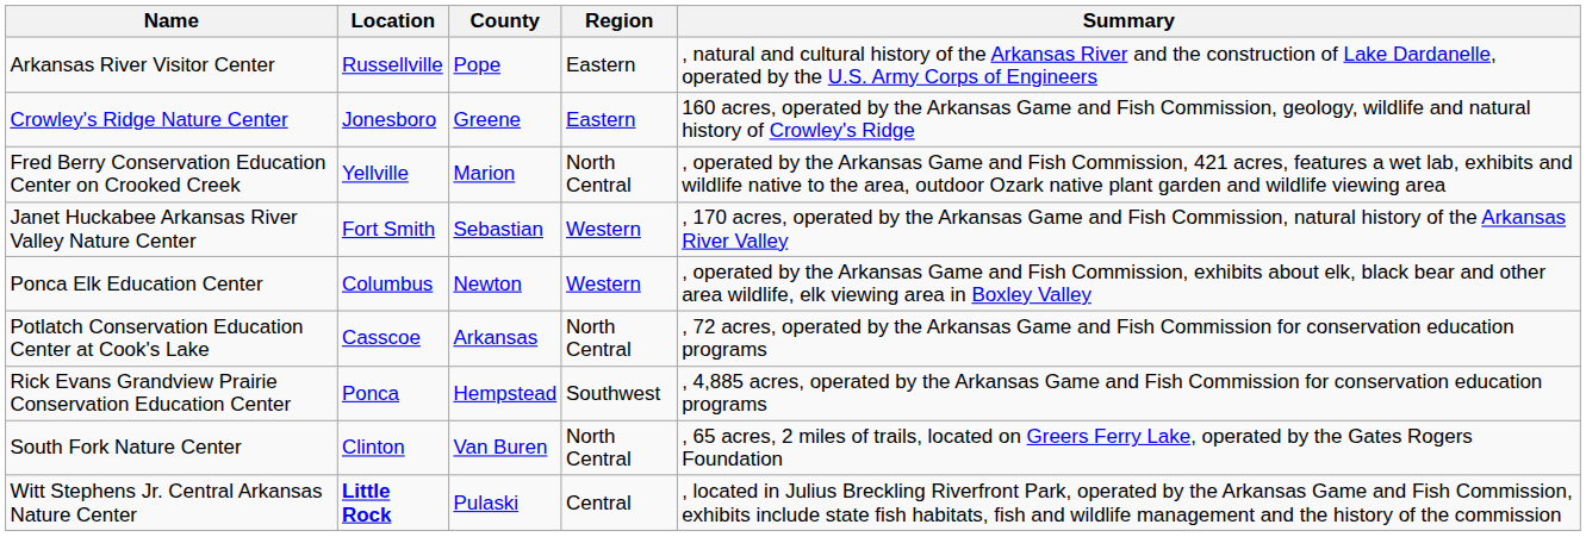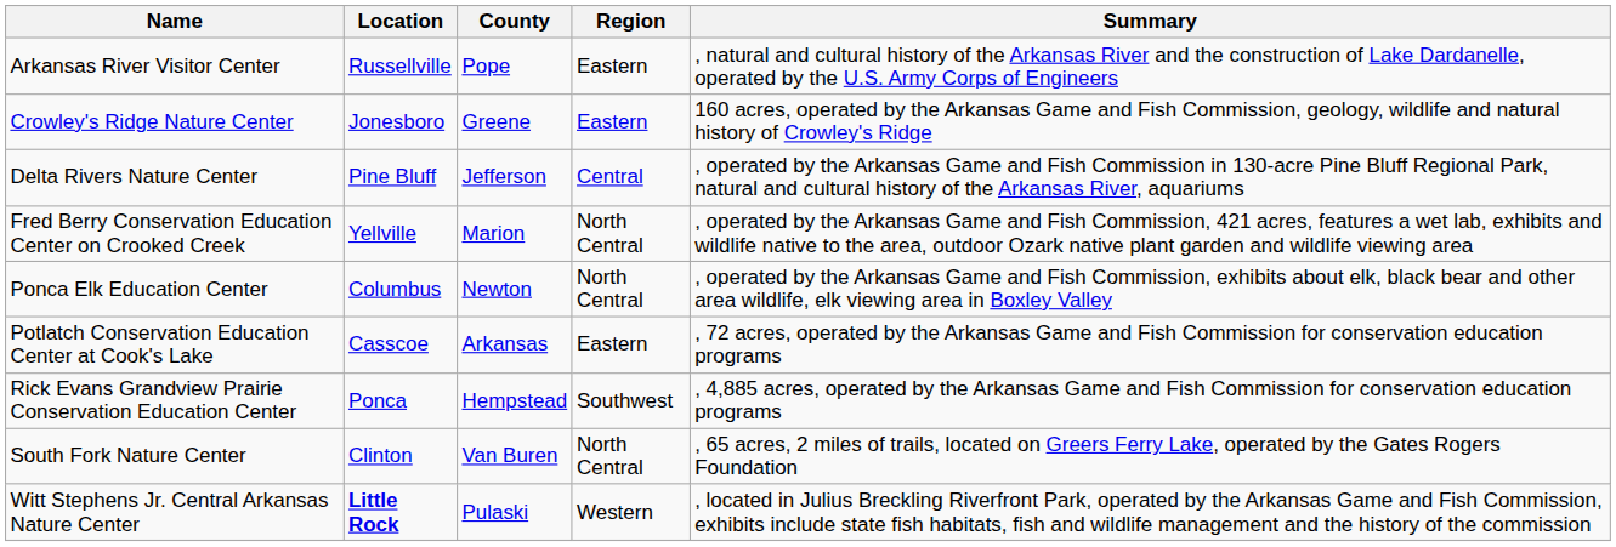 <table class="wikitable sortable">
 <tr>
 <th>Name</th>
 <th>Location</th>
 <th>County</th>
 <th>Region</th>
 <th>Summary</th>
 </tr>
 <tr>
 <td>Arkansas River Visitor Center</td>
 <td><a href='#'>Russellville</a></td>
 <td><a href='#'>Pope</a></td>
 <td>Eastern</td>
 <td>, natural and cultural history of the <a href='#'>Arkansas River</a> and the construction of <a href='#'>Lake Dardanelle</a>, operated by the <a href='#'>U.S. Army Corps of Engineers</a></td>
 </tr>
 <tr>
 <td><a href='#'>Crowley's Ridge Nature Center</a></td>
 <td><a href='#'>Jonesboro</a></td>
 <td><a href='#'>Greene</a></td>
 <td><a href='#'>Eastern</a></td>
 <td>160 acres, operated by the Arkansas Game and Fish Commission, geology, wildlife and natural history of <a href='#'>Crowley's Ridge</a></td>
 </tr>
 <tr>
+<td>Delta Rivers Nature Center</td>
+<td><a href='#'>Pine Bluff</a></td>
+<td><a href='#'>Jefferson</a></td>
+<td><a href='#'>Central</a></td>
+<td>, operated by the Arkansas Game and Fish Commission in 130-acre Pine Bluff Regional Park, natural and cultural history of the <a href='#'>Arkansas River</a>, aquariums</td>
+</tr>
+<tr>
 <td>Fred Berry Conservation Education Center on Crooked Creek</td>
 <td><a href='#'>Yellville</a></td>
 <td><a href='#'>Marion</a></td>
 <td>North Central</td>
 <td>, operated by the Arkansas Game and Fish Commission, 421 acres, features a wet lab, exhibits and wildlife native to the area, outdoor Ozark native plant garden and wildlife viewing area</td>
 </tr>
 <tr>
-<td>Janet Huckabee Arkansas River Valley Nature Center</td>
-<td><a href='#'>Fort Smith</a></td>
-<td><a href='#'>Sebastian</a></td>
-<td><a href='#'>Western</a></td>
-<td>, 170 acres, operated by the Arkansas Game and Fish Commission, natural history of the <a href='#'>Arkansas River Valley</a></td>
-</tr>
-<tr>
 <td>Ponca Elk Education Center</td>
 <td><a href='#'>Columbus</a></td>
 <td><a href='#'>Newton</a></td>
-<td><a href='#'>Western</a></td>
+<td>North Central</td>
 <td>, operated by the Arkansas Game and Fish Commission, exhibits about elk, black bear and other area wildlife, elk viewing area in <a href='#'>Boxley Valley</a></td>
 </tr>
 <tr>
 <td>Potlatch Conservation Education Center at Cook's Lake</td>
 <td><a href='#'>Casscoe</a></td>
 <td><a href='#'>Arkansas</a></td>
-<td>North Central</td>
+<td>Eastern</td>
 <td>, 72 acres, operated by the Arkansas Game and Fish Commission for conservation education programs</td>
 </tr>
 <tr>
 <td>Rick Evans Grandview Prairie Conservation Education Center</td>
 <td><a href='#'>Ponca</a></td>
 <td><a href='#'>Hempstead</a></td>
 <td>Southwest</td>
 <td>, 4,885 acres, operated by the Arkansas Game and Fish Commission for conservation education programs</td>
 </tr>
 <tr>
 <td>South Fork Nature Center</td>
 <td><a href='#'>Clinton</a></td>
 <td><a href='#'>Van Buren</a></td>
 <td>North Central</td>
 <td>, 65 acres, 2 miles of trails, located on <a href='#'>Greers Ferry Lake</a>, operated by the Gates Rogers Foundation</td>
 </tr>
 <tr>
 <td>Witt Stephens Jr. Central Arkansas Nature Center</td>
 <td><strong><a href='#'>Little Rock</a></strong></td>
 <td><a href='#'>Pulaski</a></td>
-<td>Central</td>
+<td>Western</td>
 <td>, located in Julius Breckling Riverfront Park, operated by the Arkansas Game and Fish Commission, exhibits include state fish habitats, fish and wildlife management and the history of the commission</td>
 </tr>
 <tr>
 </tr>
 </table>
